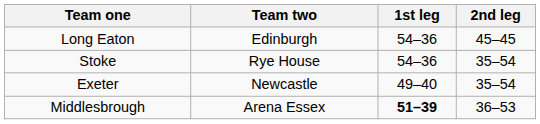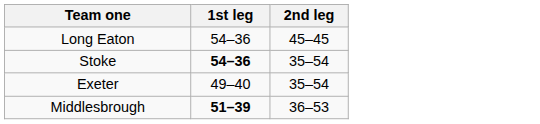 <table class="wikitable" style="text-align: center">
 <tr>
 <th width=200>Team one</th>
-<th width=200>Team two</th>
 <th width=80>1st leg</th>
 <th width=80>2nd leg</th>
 </tr>
 <tr>
 <td>Long Eaton</td>
-<td>Edinburgh</td>
 <td>54–36</td>
 <td>45–45</td>
 </tr>
 <tr>
 <td>Stoke</td>
-<td>Rye House</td>
-<td>54–36</td>
+<td><strong>54–36</strong></td>
 <td>35–54</td>
 </tr>
 <tr>
 <td>Exeter</td>
-<td>Newcastle</td>
 <td>49–40</td>
 <td>35–54</td>
 </tr>
 <tr>
 <td>Middlesbrough</td>
-<td>Arena Essex</td>
 <td><strong>51–39</strong></td>
 <td>36–53</td>
 </tr>
 </table>
